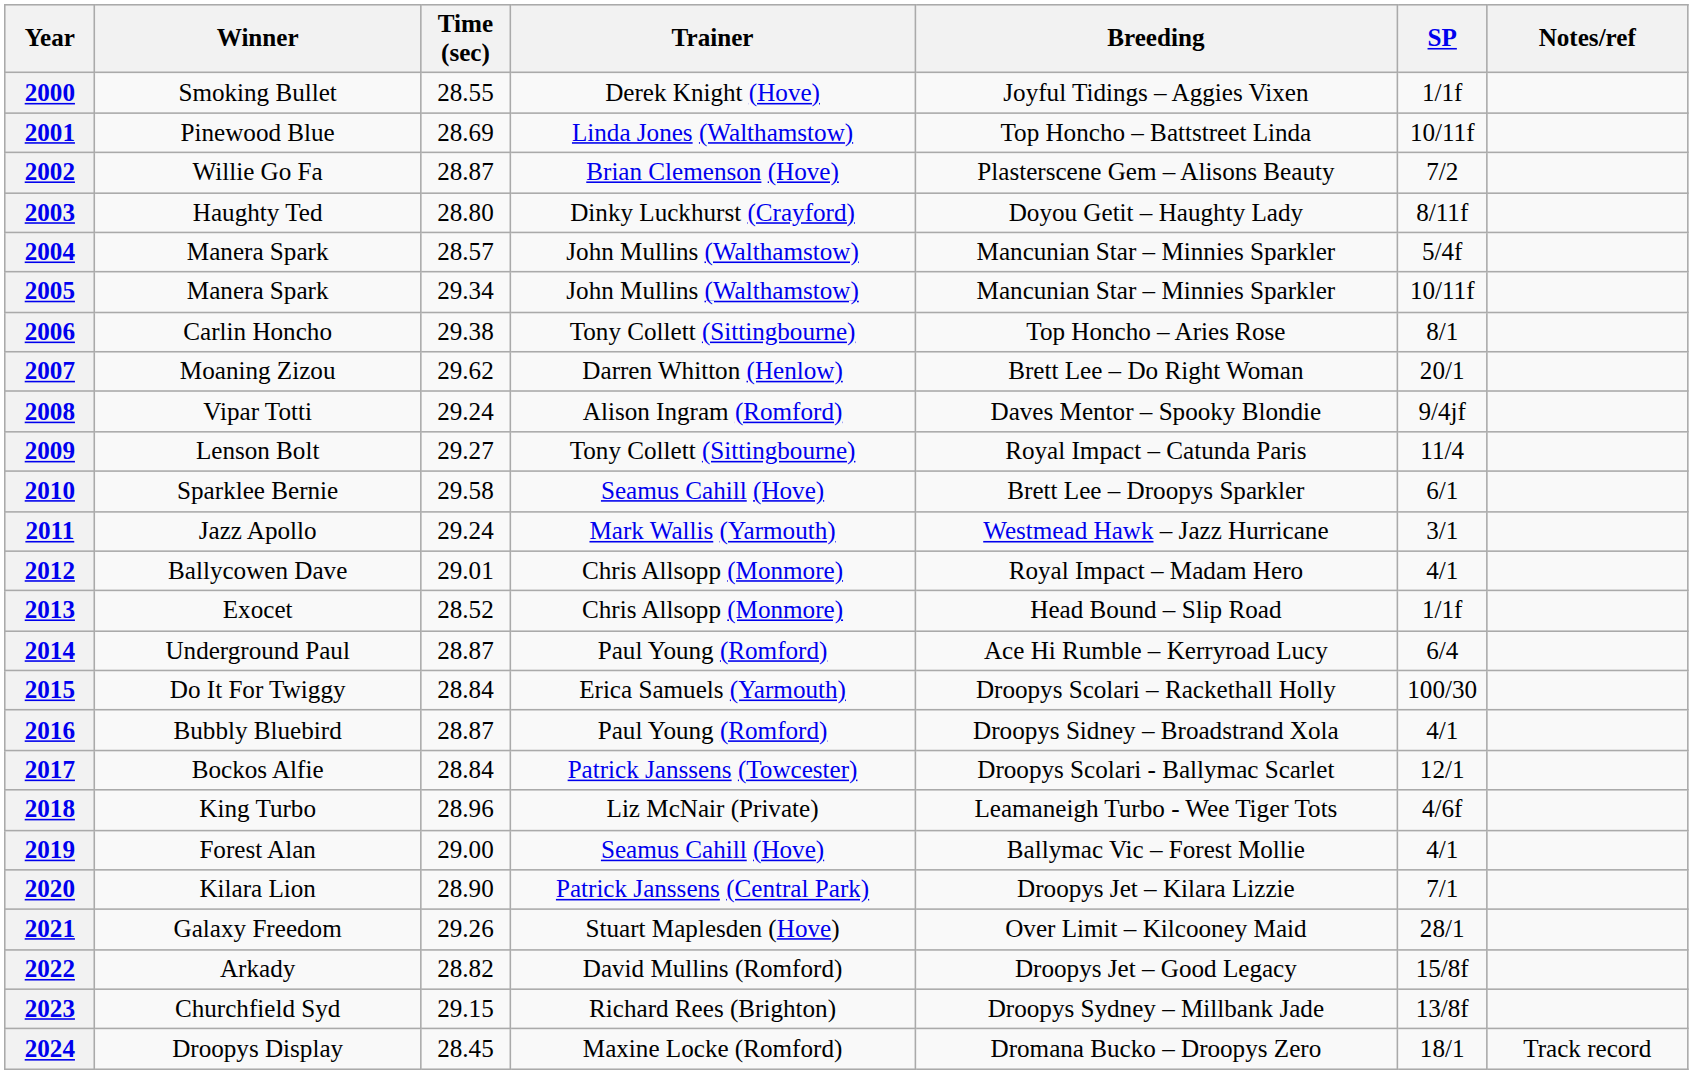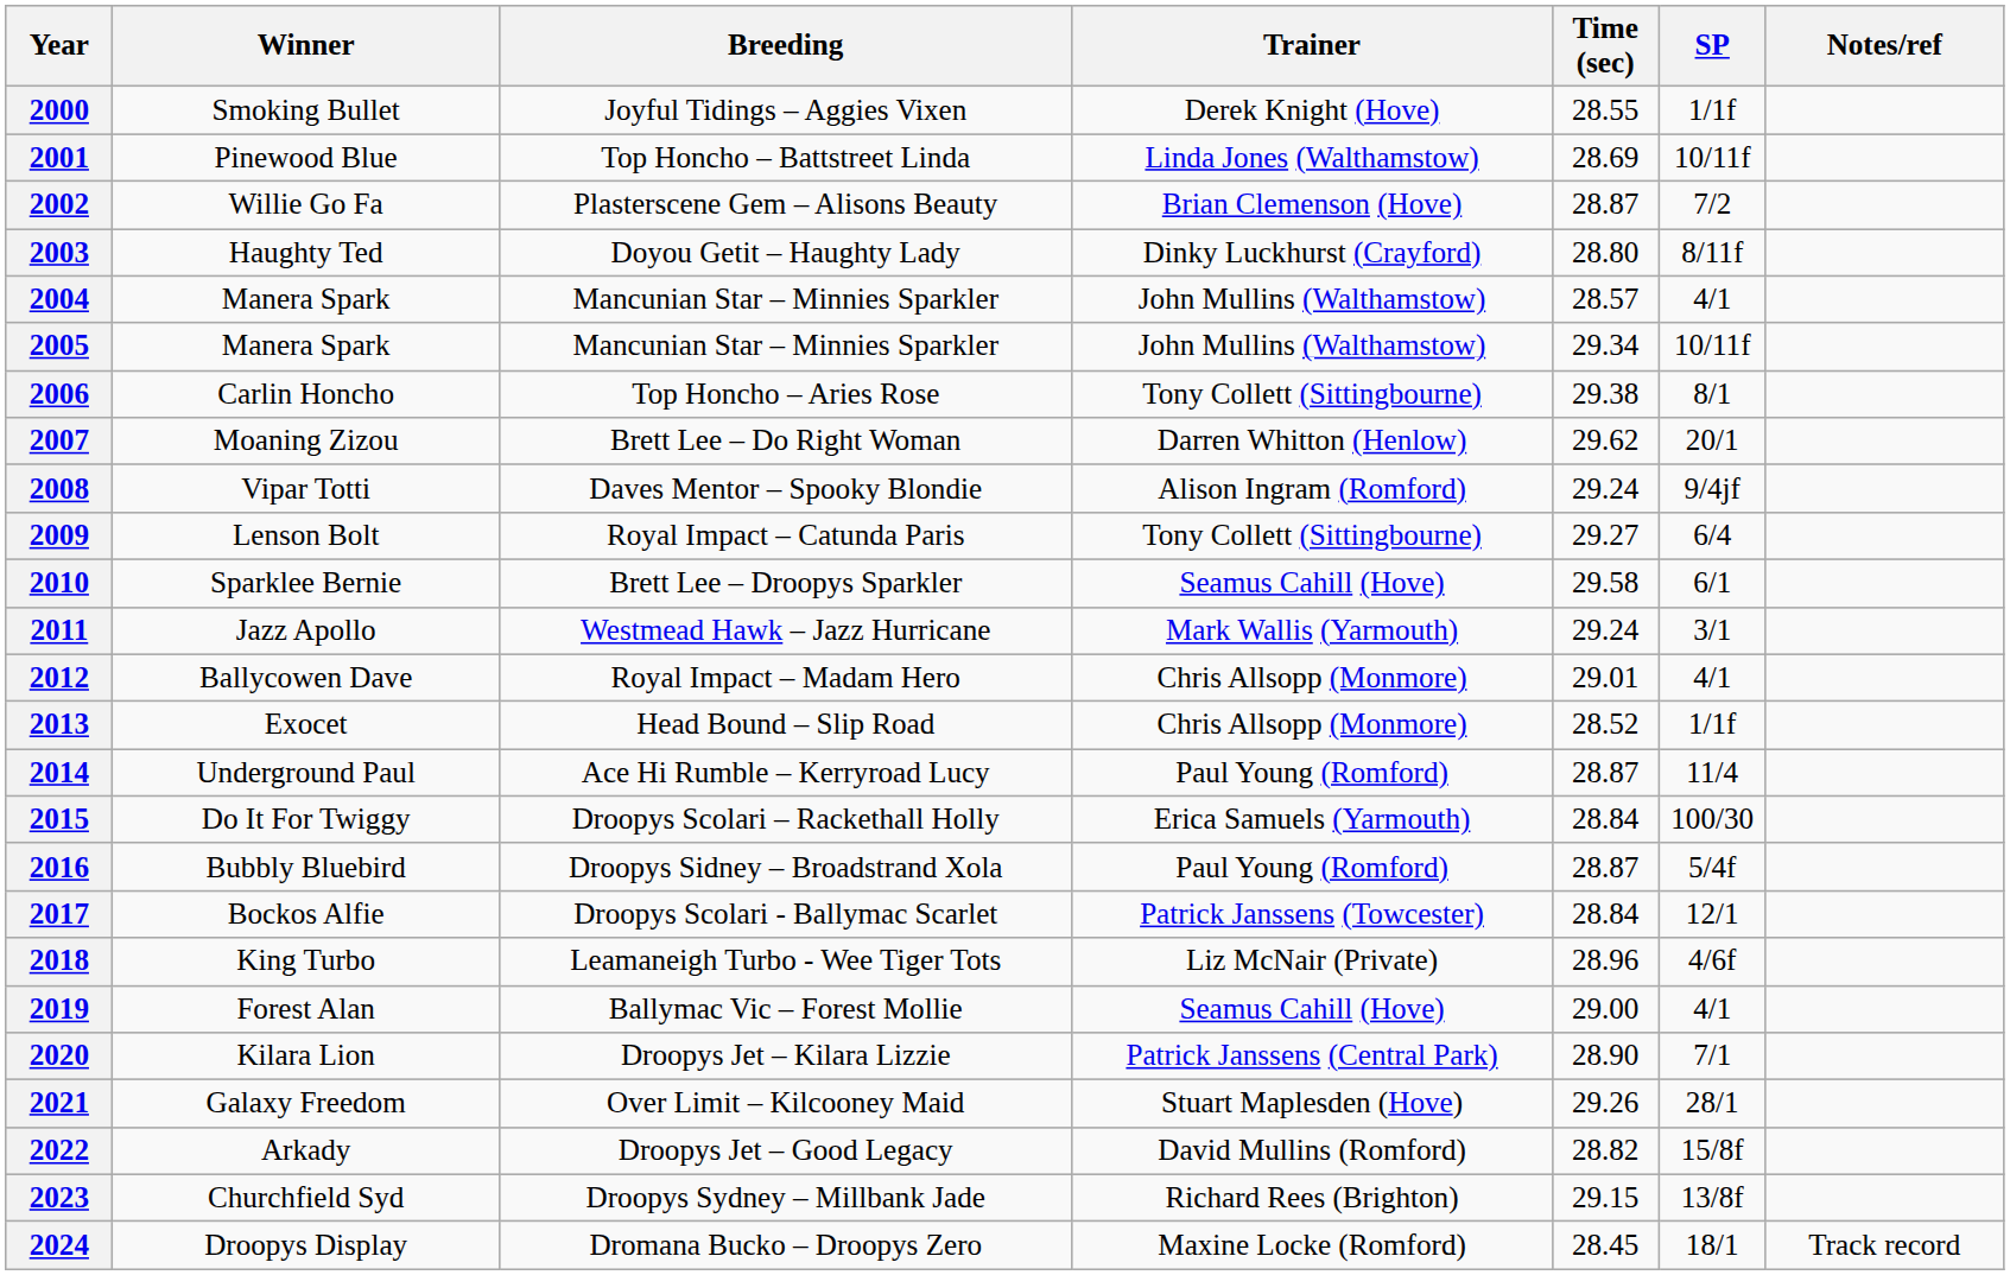 <table class="wikitable" style="text-align:center">
 <tr>
 <th width=50>Year</th>
 <th width=200>Winner</th>
+<th width=300>Breeding</th>
+<th width=250>Trainer</th>
 <th width=50>Time (sec)</th>
-<th width=250>Trainer</th>
-<th width=300>Breeding</th>
 <th width=50><a href='#'>SP</a></th>
 <th width=120>Notes/ref</th>
 </tr>
 <tr>
 <th><a href='#'>2000</a></th>
 <td>Smoking Bullet</td>
+<td>Joyful Tidings – Aggies Vixen</td>
+<td>Derek Knight <a href='#'>(Hove)</a></td>
 <td>28.55</td>
-<td>Derek Knight <a href='#'>(Hove)</a></td>
-<td>Joyful Tidings – Aggies Vixen</td>
 <td>1/1f</td>
 <td></td>
 </tr>
 <tr>
 <th><a href='#'>2001</a></th>
 <td>Pinewood Blue</td>
+<td>Top Honcho – Battstreet Linda</td>
+<td><a href='#'>Linda Jones</a> <a href='#'>(Walthamstow)</a></td>
 <td>28.69</td>
-<td><a href='#'>Linda Jones</a> <a href='#'>(Walthamstow)</a></td>
-<td>Top Honcho – Battstreet Linda</td>
 <td>10/11f</td>
 <td></td>
 </tr>
 <tr>
 <th><a href='#'>2002</a></th>
 <td>Willie Go Fa</td>
+<td>Plasterscene Gem – Alisons Beauty</td>
+<td><a href='#'>Brian Clemenson</a> <a href='#'>(Hove)</a></td>
 <td>28.87</td>
-<td><a href='#'>Brian Clemenson</a> <a href='#'>(Hove)</a></td>
-<td>Plasterscene Gem – Alisons Beauty</td>
 <td>7/2</td>
 <td></td>
 </tr>
 <tr>
 <th><a href='#'>2003</a></th>
 <td>Haughty Ted</td>
+<td>Doyou Getit – Haughty Lady</td>
+<td>Dinky Luckhurst <a href='#'>(Crayford)</a></td>
 <td>28.80</td>
-<td>Dinky Luckhurst <a href='#'>(Crayford)</a></td>
-<td>Doyou Getit – Haughty Lady</td>
 <td>8/11f</td>
 <td></td>
 </tr>
 <tr>
 <th><a href='#'>2004</a></th>
 <td>Manera Spark</td>
+<td>Mancunian Star – Minnies Sparkler</td>
+<td>John Mullins <a href='#'>(Walthamstow)</a></td>
 <td>28.57</td>
-<td>John Mullins <a href='#'>(Walthamstow)</a></td>
-<td>Mancunian Star – Minnies Sparkler</td>
-<td>5/4f</td>
+<td>4/1</td>
 <td></td>
 </tr>
 <tr>
 <th><a href='#'>2005</a></th>
 <td>Manera Spark</td>
+<td>Mancunian Star – Minnies Sparkler</td>
+<td>John Mullins <a href='#'>(Walthamstow)</a></td>
 <td>29.34</td>
-<td>John Mullins <a href='#'>(Walthamstow)</a></td>
-<td>Mancunian Star – Minnies Sparkler</td>
 <td>10/11f</td>
 <td></td>
 </tr>
 <tr>
 <th><a href='#'>2006</a></th>
 <td>Carlin Honcho</td>
+<td>Top Honcho – Aries Rose</td>
+<td>Tony Collett <a href='#'>(Sittingbourne)</a></td>
 <td>29.38</td>
-<td>Tony Collett <a href='#'>(Sittingbourne)</a></td>
-<td>Top Honcho – Aries Rose</td>
 <td>8/1</td>
 <td></td>
 </tr>
 <tr>
 <th><a href='#'>2007</a></th>
 <td>Moaning Zizou</td>
+<td>Brett Lee – Do Right Woman</td>
+<td>Darren Whitton <a href='#'>(Henlow)</a></td>
 <td>29.62</td>
-<td>Darren Whitton <a href='#'>(Henlow)</a></td>
-<td>Brett Lee – Do Right Woman</td>
 <td>20/1</td>
 <td></td>
 </tr>
 <tr>
 <th><a href='#'>2008</a></th>
 <td>Vipar Totti</td>
+<td>Daves Mentor – Spooky Blondie</td>
+<td>Alison Ingram <a href='#'>(Romford)</a></td>
 <td>29.24</td>
-<td>Alison Ingram <a href='#'>(Romford)</a></td>
-<td>Daves Mentor – Spooky Blondie</td>
 <td>9/4jf</td>
 <td></td>
 </tr>
 <tr>
 <th><a href='#'>2009</a></th>
 <td>Lenson Bolt</td>
+<td>Royal Impact – Catunda Paris</td>
+<td>Tony Collett <a href='#'>(Sittingbourne)</a></td>
 <td>29.27</td>
-<td>Tony Collett <a href='#'>(Sittingbourne)</a></td>
-<td>Royal Impact – Catunda Paris</td>
-<td>11/4</td>
+<td>6/4</td>
 <td></td>
 </tr>
 <tr>
 <th><a href='#'>2010</a></th>
 <td>Sparklee Bernie</td>
+<td>Brett Lee – Droopys Sparkler</td>
+<td><a href='#'>Seamus Cahill</a> <a href='#'>(Hove)</a></td>
 <td>29.58</td>
-<td><a href='#'>Seamus Cahill</a> <a href='#'>(Hove)</a></td>
-<td>Brett Lee – Droopys Sparkler</td>
 <td>6/1</td>
 <td></td>
 </tr>
 <tr>
 <th><a href='#'>2011</a></th>
 <td>Jazz Apollo</td>
+<td><a href='#'>Westmead Hawk</a> – Jazz Hurricane</td>
+<td><a href='#'>Mark Wallis</a> <a href='#'>(Yarmouth)</a></td>
 <td>29.24</td>
-<td><a href='#'>Mark Wallis</a> <a href='#'>(Yarmouth)</a></td>
-<td><a href='#'>Westmead Hawk</a> – Jazz Hurricane</td>
 <td>3/1</td>
 <td></td>
 </tr>
 <tr>
 <th><a href='#'>2012</a></th>
 <td>Ballycowen Dave</td>
+<td>Royal Impact – Madam Hero</td>
+<td>Chris Allsopp <a href='#'>(Monmore)</a></td>
 <td>29.01</td>
-<td>Chris Allsopp <a href='#'>(Monmore)</a></td>
-<td>Royal Impact – Madam Hero</td>
 <td>4/1</td>
 <td></td>
 </tr>
 <tr>
 <th><a href='#'>2013</a></th>
 <td>Exocet</td>
+<td>Head Bound – Slip Road</td>
+<td>Chris Allsopp <a href='#'>(Monmore)</a></td>
 <td>28.52</td>
-<td>Chris Allsopp <a href='#'>(Monmore)</a></td>
-<td>Head Bound – Slip Road</td>
 <td>1/1f</td>
 <td></td>
 </tr>
 <tr>
 <th><a href='#'>2014</a></th>
 <td>Underground Paul</td>
+<td>Ace Hi Rumble – Kerryroad Lucy</td>
+<td>Paul Young <a href='#'>(Romford)</a></td>
 <td>28.87</td>
-<td>Paul Young <a href='#'>(Romford)</a></td>
-<td>Ace Hi Rumble – Kerryroad Lucy</td>
-<td>6/4</td>
+<td>11/4</td>
 <td></td>
 </tr>
 <tr>
 <th><a href='#'>2015</a></th>
 <td>Do It For Twiggy</td>
+<td>Droopys Scolari – Rackethall Holly</td>
+<td>Erica Samuels <a href='#'>(Yarmouth)</a></td>
 <td>28.84</td>
-<td>Erica Samuels <a href='#'>(Yarmouth)</a></td>
-<td>Droopys Scolari – Rackethall Holly</td>
 <td>100/30</td>
 <td></td>
 </tr>
 <tr>
 <th><a href='#'>2016</a></th>
 <td>Bubbly Bluebird</td>
+<td>Droopys Sidney – Broadstrand Xola</td>
+<td>Paul Young <a href='#'>(Romford)</a></td>
 <td>28.87</td>
-<td>Paul Young <a href='#'>(Romford)</a></td>
-<td>Droopys Sidney – Broadstrand Xola</td>
-<td>4/1</td>
+<td>5/4f</td>
 <td></td>
 </tr>
 <tr>
 <th><a href='#'>2017</a></th>
 <td>Bockos Alfie</td>
+<td>Droopys Scolari - Ballymac Scarlet</td>
+<td><a href='#'>Patrick Janssens</a> <a href='#'>(Towcester)</a></td>
 <td>28.84</td>
-<td><a href='#'>Patrick Janssens</a> <a href='#'>(Towcester)</a></td>
-<td>Droopys Scolari - Ballymac Scarlet</td>
 <td>12/1</td>
 <td></td>
 </tr>
 <tr>
 <th><a href='#'>2018</a></th>
 <td>King Turbo</td>
+<td>Leamaneigh Turbo - Wee Tiger Tots</td>
+<td>Liz McNair (Private)</td>
 <td>28.96</td>
-<td>Liz McNair (Private)</td>
-<td>Leamaneigh Turbo - Wee Tiger Tots</td>
 <td>4/6f</td>
 <td></td>
 </tr>
 <tr>
 <th><a href='#'>2019</a></th>
 <td>Forest Alan</td>
+<td>Ballymac Vic – Forest Mollie</td>
+<td><a href='#'>Seamus Cahill</a> <a href='#'>(Hove)</a></td>
 <td>29.00</td>
-<td><a href='#'>Seamus Cahill</a> <a href='#'>(Hove)</a></td>
-<td>Ballymac Vic – Forest Mollie</td>
 <td>4/1</td>
 <td></td>
 </tr>
 <tr>
 <th><a href='#'>2020</a></th>
 <td>Kilara Lion</td>
+<td>Droopys Jet – Kilara Lizzie</td>
+<td><a href='#'>Patrick Janssens</a> <a href='#'>(Central Park)</a></td>
 <td>28.90</td>
-<td><a href='#'>Patrick Janssens</a> <a href='#'>(Central Park)</a></td>
-<td>Droopys Jet – Kilara Lizzie</td>
 <td>7/1</td>
 <td></td>
 </tr>
 <tr>
 <th><a href='#'>2021</a></th>
 <td>Galaxy Freedom</td>
+<td>Over Limit – Kilcooney Maid</td>
+<td>Stuart Maplesden (<a href='#'>Hove</a>)</td>
 <td>29.26</td>
-<td>Stuart Maplesden (<a href='#'>Hove</a>)</td>
-<td>Over Limit – Kilcooney Maid</td>
 <td>28/1</td>
 <td></td>
 </tr>
 <tr>
 <th><a href='#'>2022</a></th>
 <td>Arkady</td>
+<td>Droopys Jet – Good Legacy</td>
+<td>David Mullins (Romford)</td>
 <td>28.82</td>
-<td>David Mullins (Romford)</td>
-<td>Droopys Jet – Good Legacy</td>
 <td>15/8f</td>
 <td></td>
 </tr>
 <tr>
 <th><a href='#'>2023</a></th>
 <td>Churchfield Syd</td>
+<td>Droopys Sydney – Millbank Jade</td>
+<td>Richard Rees (Brighton)</td>
 <td>29.15</td>
-<td>Richard Rees (Brighton)</td>
-<td>Droopys Sydney – Millbank Jade</td>
 <td>13/8f</td>
 <td></td>
 </tr>
 <tr>
 <th><a href='#'>2024</a></th>
 <td>Droopys Display</td>
+<td>Dromana Bucko – Droopys Zero</td>
+<td>Maxine Locke (Romford)</td>
 <td>28.45</td>
-<td>Maxine Locke (Romford)</td>
-<td>Dromana Bucko – Droopys Zero</td>
 <td>18/1</td>
 <td>Track record</td>
 </tr>
 </table>
